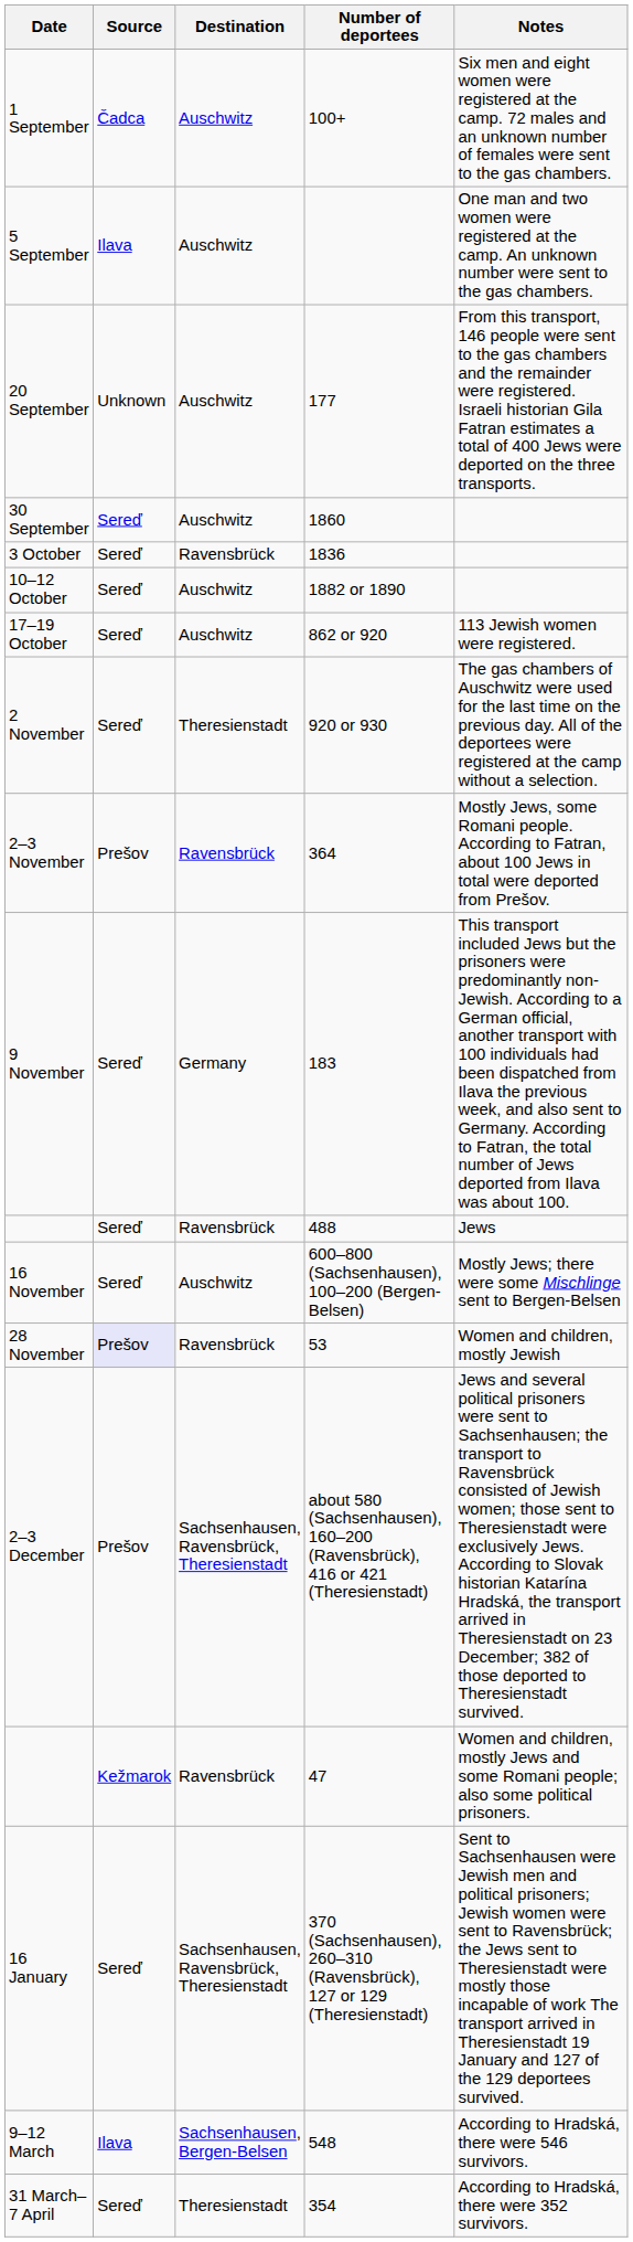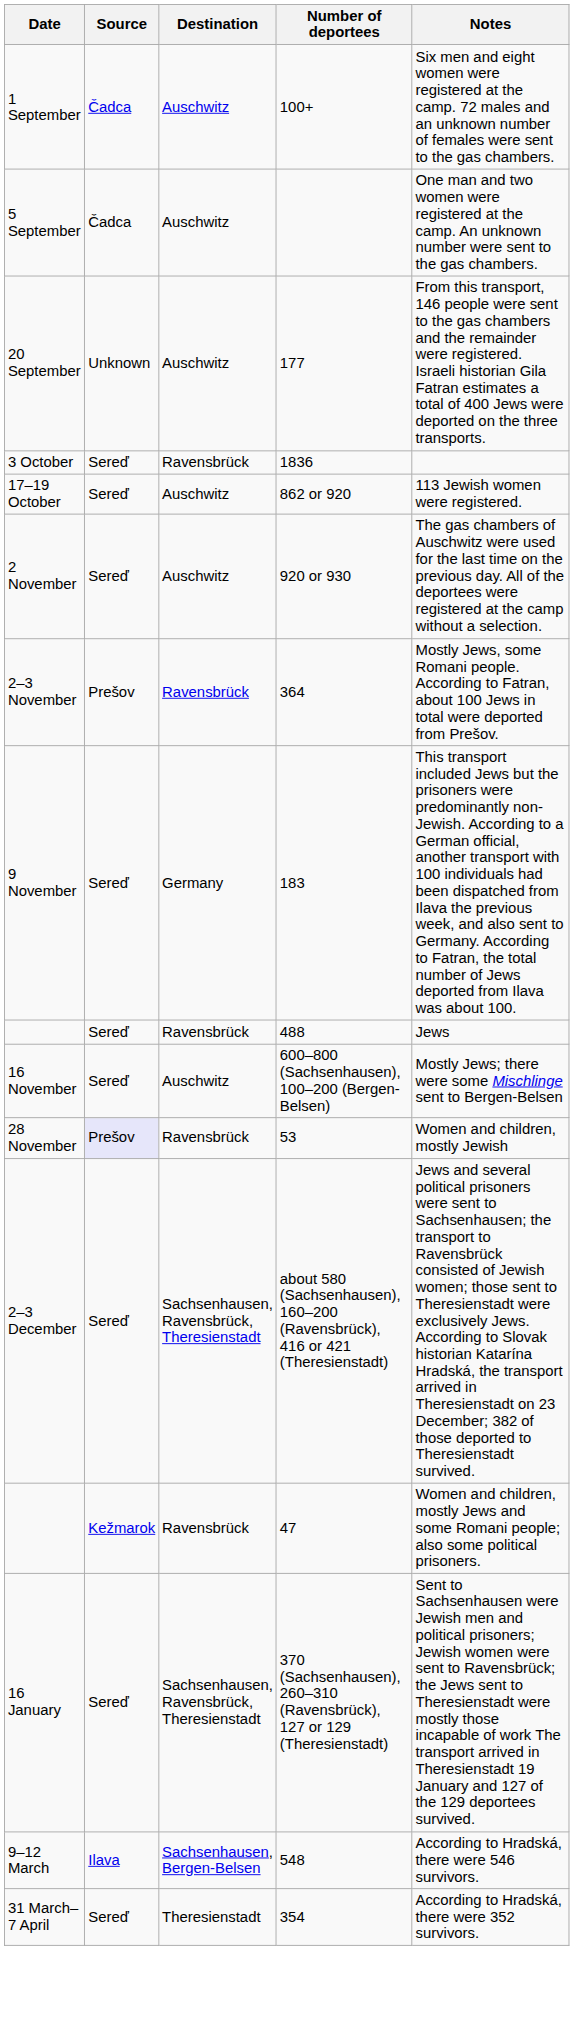 <table class="wikitable  sortable" width="auto" style="text-align: left">
 <tr>
 <th scope="col">Date</th>
 <th scope="col">Source</th>
 <th scope="col" width="15em">Destination</th>
 <th scope="col">Number of deportees</th>
 <th scope="col" class=unsortable>Notes</th>
 </tr>
 <tr>
 <td>1 September</td>
 <td><a href='#'>Čadca</a></td>
 <td><a href='#'>Auschwitz</a></td>
 <td>100+</td>
 <td>Six men and eight women were registered at the camp. 72 males and an unknown number of females were sent to the gas chambers.</td>
 </tr>
 <tr>
 <td>5 September</td>
-<td><a href='#'>Ilava</a></td>
+<td>Čadca</td>
 <td>Auschwitz</td>
 <td></td>
 <td>One man and two women were registered at the camp. An unknown number were sent to the gas chambers.</td>
 </tr>
 <tr>
 <td>20 September</td>
 <td>Unknown</td>
 <td>Auschwitz</td>
 <td>177</td>
 <td>From this transport, 146 people were sent to the gas chambers and the remainder were registered. Israeli historian Gila Fatran estimates a total of 400 Jews were deported on the three transports.</td>
 </tr>
 <tr>
-<td>30 September</td>
-<td><a href='#'>Sereď</a></td>
-<td>Auschwitz</td>
-<td>1860</td>
-<td></td>
-</tr>
-<tr>
 <td>3 October</td>
 <td>Sereď</td>
 <td>Ravensbrück</td>
 <td>1836</td>
-<td></td>
-</tr>
-<tr>
-<td>10–12 October</td>
-<td>Sereď</td>
-<td>Auschwitz</td>
-<td>1882 or 1890</td>
 <td></td>
 </tr>
 <tr>
 <td>17–19 October</td>
 <td>Sereď</td>
 <td>Auschwitz</td>
 <td>862 or 920</td>
 <td>113 Jewish women were registered.</td>
 </tr>
 <tr>
 <td>2 November</td>
 <td>Sereď</td>
-<td>Theresienstadt</td>
+<td>Auschwitz</td>
 <td>920 or 930</td>
 <td>The gas chambers of Auschwitz were used for the last time on the previous day. All of the deportees were registered at the camp without a selection.</td>
 </tr>
 <tr>
 <td>2–3 November</td>
 <td>Prešov</td>
 <td><a href='#'>Ravensbrück</a></td>
 <td>364</td>
 <td>Mostly Jews, some Romani people. According to Fatran, about 100 Jews in total were deported from Prešov.</td>
 </tr>
 <tr>
 <td>9 November</td>
 <td>Sereď</td>
 <td>Germany</td>
 <td>183</td>
 <td>This transport included Jews but the prisoners were predominantly non-Jewish. According to a German official, another transport with 100 individuals had been dispatched from Ilava the previous week, and also sent to Germany. According to Fatran, the total number of Jews deported from Ilava was about 100.</td>
 </tr>
 <tr>
 <td></td>
 <td>Sereď</td>
 <td>Ravensbrück</td>
 <td>488</td>
 <td>Jews</td>
 </tr>
 <tr>
 <td>16 November</td>
 <td>Sereď</td>
 <td>Auschwitz</td>
 <td>600–800 (Sachsenhausen), 100–200 (Bergen-Belsen)</td>
 <td>Mostly Jews; there were some <em><a href='#'>Mischlinge</a></em> sent to Bergen-Belsen</td>
 </tr>
 <tr>
 <td>28 November</td>
 <td style="background: lavender;">Prešov</td>
 <td>Ravensbrück</td>
 <td>53</td>
 <td>Women and children, mostly Jewish</td>
 </tr>
 <tr>
 <td>2–3 December</td>
-<td>Prešov</td>
+<td>Sereď</td>
 <td>Sachsenhausen, Ravensbrück, <a href='#'>Theresienstadt</a></td>
 <td>about 580 (Sachsenhausen), 160–200 (Ravensbrück), 416 or 421 (Theresienstadt)</td>
 <td>Jews and several political prisoners were sent to Sachsenhausen; the transport to Ravensbrück consisted of Jewish women; those sent to Theresienstadt were exclusively Jews. According to Slovak historian Katarína Hradská, the transport arrived in Theresienstadt on 23 December; 382 of those deported to Theresienstadt survived.</td>
 </tr>
 <tr>
 <td></td>
 <td><a href='#'>Kežmarok</a></td>
 <td>Ravensbrück</td>
 <td>47</td>
 <td>Women and children, mostly Jews and some Romani people; also some political prisoners.</td>
 </tr>
 <tr>
 <td>16 January</td>
 <td>Sereď</td>
 <td>Sachsenhausen, Ravensbrück, Theresienstadt</td>
 <td>370 (Sachsenhausen), 260–310 (Ravensbrück), 127 or 129 (Theresienstadt)</td>
 <td>Sent to Sachsenhausen were Jewish men and political prisoners; Jewish women were sent to Ravensbrück; the Jews sent to Theresienstadt were mostly those incapable of work The transport arrived in Theresienstadt 19 January and 127 of the 129 deportees survived.</td>
 </tr>
 <tr>
 <td>9–12 March</td>
 <td><a href='#'>Ilava</a></td>
 <td><a href='#'>Sachsenhausen</a>, <a href='#'>Bergen-Belsen</a></td>
 <td>548</td>
 <td>According to Hradská, there were 546 survivors.</td>
 </tr>
 <tr>
 <td>31 March–7 April</td>
 <td>Sereď</td>
 <td>Theresienstadt</td>
 <td>354</td>
 <td>According to Hradská, there were 352 survivors.</td>
 </tr>
 </table>
